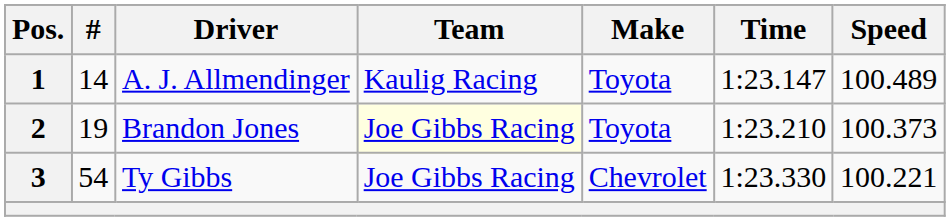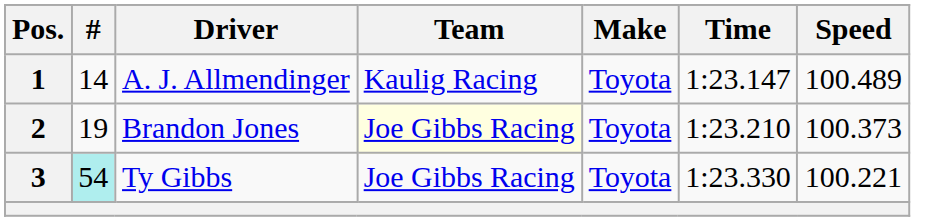 <table class="wikitable" style="font-size:95%">
 <tr>
 <th>Pos.</th>
 <th>#</th>
 <th>Driver</th>
 <th>Team</th>
 <th>Make</th>
 <th>Time</th>
 <th>Speed</th>
 </tr>
 <tr>
 <th>1</th>
 <td>14</td>
 <td><a href='#'>A. J. Allmendinger</a></td>
 <td><a href='#'>Kaulig Racing</a></td>
 <td><a href='#'>Toyota</a></td>
 <td>1:23.147</td>
 <td>100.489</td>
 </tr>
 <tr>
 <th>2</th>
 <td>19</td>
 <td><a href='#'>Brandon Jones</a></td>
 <td style="background: lightyellow;"><a href='#'>Joe Gibbs Racing</a></td>
 <td><a href='#'>Toyota</a></td>
 <td>1:23.210</td>
 <td>100.373</td>
 </tr>
 <tr>
 <th>3</th>
-<td>54</td>
+<td style="background: paleturquoise;">54</td>
 <td><a href='#'>Ty Gibbs</a></td>
 <td><a href='#'>Joe Gibbs Racing</a></td>
-<td><a href='#'>Chevrolet</a></td>
+<td><a href='#'>Toyota</a></td>
 <td>1:23.330</td>
 <td>100.221</td>
 </tr>
 <tr>
 <th colspan="7"></th>
 </tr>
 </table>
